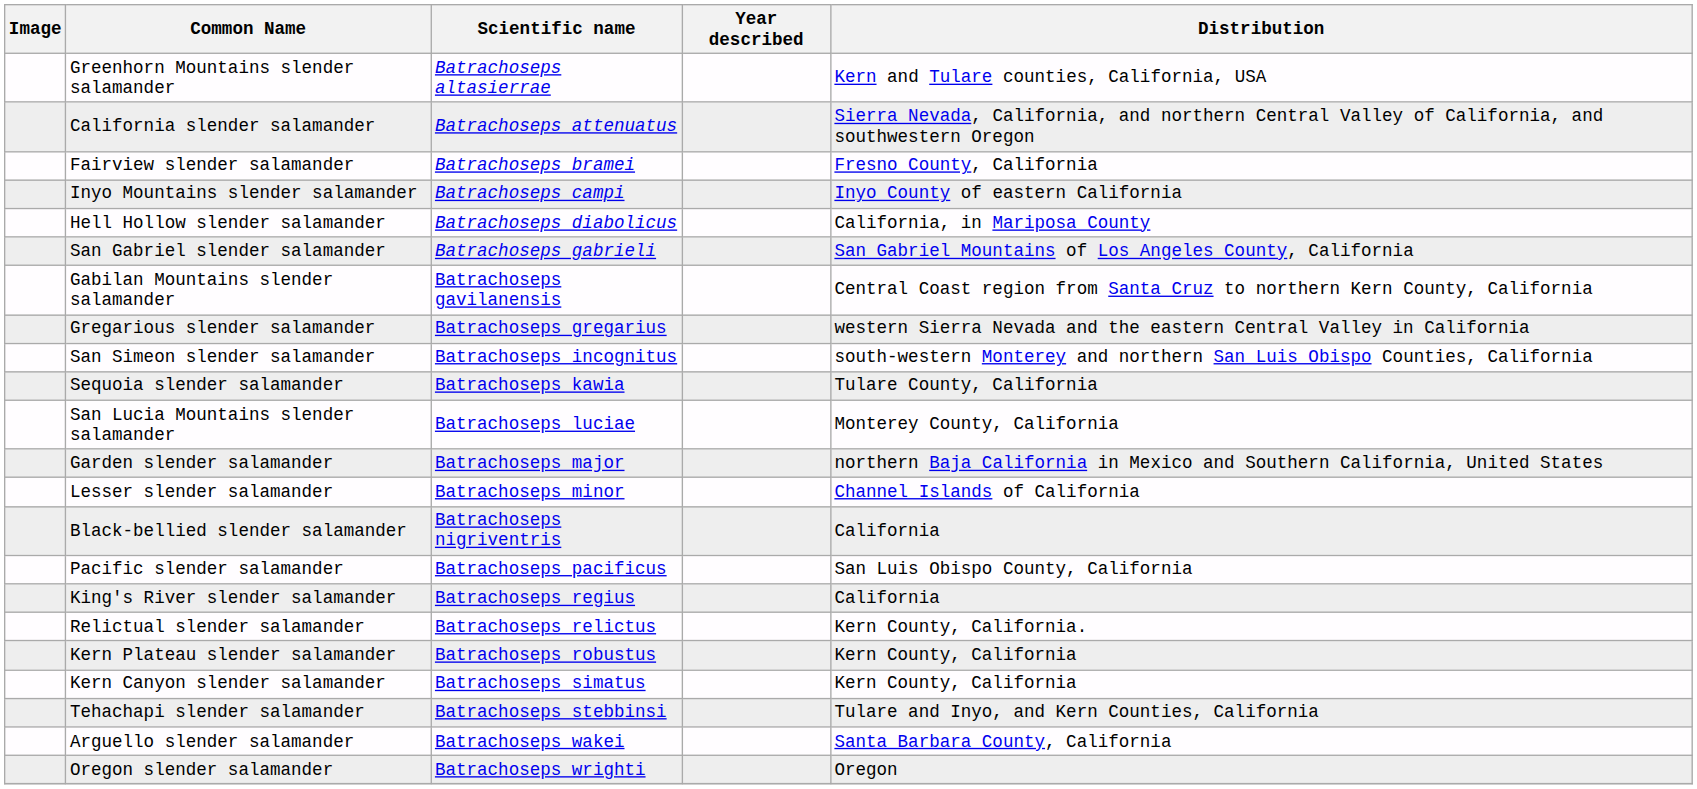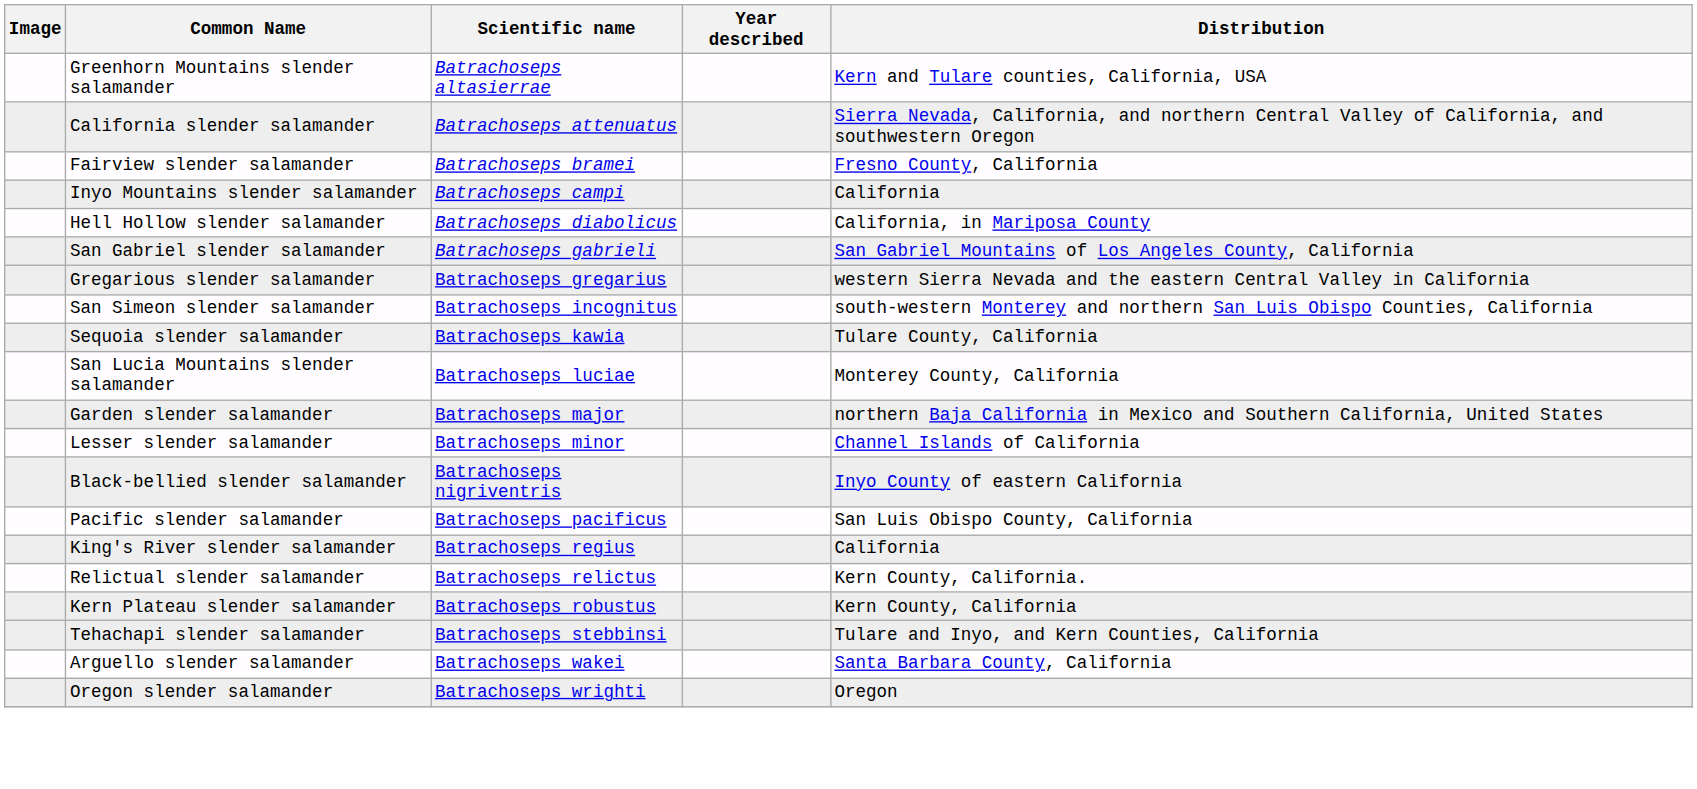 <table class="wikitable">
 <tr>
 <th>Image</th>
 <th>Common Name</th>
 <th>Scientific name</th>
 <th>Year described</th>
 <th>Distribution</th>
 </tr>
 <tr style="background:#FFFDFF;">
 <td></td>
 <td>Greenhorn Mountains slender salamander</td>
 <td><em><a href='#'>Batrachoseps altasierrae</a></em></td>
 <td></td>
 <td><a href='#'>Kern</a> and <a href='#'>Tulare</a> counties, California, USA</td>
 </tr>
 <tr style="background:#EEEEEE;">
 <td></td>
 <td>California slender salamander</td>
 <td><em><a href='#'>Batrachoseps attenuatus</a></em></td>
 <td></td>
 <td><a href='#'>Sierra Nevada</a>, California, and northern Central Valley of California, and southwestern Oregon</td>
 </tr>
 <tr style="background:#FFFDFF;">
 <td></td>
 <td>Fairview slender salamander</td>
 <td><em><a href='#'>Batrachoseps bramei</a></em></td>
 <td></td>
 <td><a href='#'>Fresno County</a>, California</td>
 </tr>
 <tr style="background:#EEEEEE;">
 <td></td>
 <td>Inyo Mountains slender salamander</td>
 <td><em><a href='#'>Batrachoseps campi</a></em></td>
 <td></td>
-<td><a href='#'>Inyo County</a> of eastern California</td>
+<td>California</td>
 </tr>
 <tr style="background:#FFFDFF;">
 <td></td>
 <td>Hell Hollow slender salamander</td>
 <td><em><a href='#'>Batrachoseps diabolicus</a></em></td>
 <td></td>
 <td>California, in <a href='#'>Mariposa County</a></td>
 </tr>
 <tr style="background:#EEEEEE;">
 <td></td>
 <td>San Gabriel slender salamander</td>
 <td><em><a href='#'>Batrachoseps gabrieli</a></em></td>
 <td></td>
 <td><a href='#'>San Gabriel Mountains</a> of <a href='#'>Los Angeles County</a>, California</td>
-</tr>
-<tr style="background:#FFFDFF;">
-<td></td>
-<td>Gabilan Mountains slender salamander<em></td>
-<td></em><a href='#'>Batrachoseps gavilanensis</a><em></td>
-<td></td>
-<td>Central Coast region from <a href='#'>Santa Cruz</a> to northern Kern County, California</td>
 </tr>
 <tr style="background:#EEEEEE;">
 <td></td>
 <td>Gregarious slender salamander</td>
 <td></em><a href='#'>Batrachoseps gregarius</a><em></td>
 <td></td>
 <td>western Sierra Nevada and the eastern Central Valley in California</td>
 </tr>
 <tr style="background:#FFFDFF;">
 <td></td>
 <td>San Simeon slender salamander</td>
 <td></em><a href='#'>Batrachoseps incognitus</a><em></td>
 <td></td>
 <td>south-western <a href='#'>Monterey</a> and northern <a href='#'>San Luis Obispo</a> Counties, California</td>
 </tr>
 <tr style="background:#EEEEEE;">
 <td></td>
 <td>Sequoia slender salamander</td>
 <td></em><a href='#'>Batrachoseps kawia</a><em></td>
 <td></td>
 <td>Tulare County, California</td>
 </tr>
 <tr style="background:#FFFDFF;">
 <td></td>
 <td>San Lucia Mountains slender salamander</td>
 <td></em><a href='#'>Batrachoseps luciae</a><em></td>
 <td></td>
 <td>Monterey County, California</td>
 </tr>
 <tr style="background:#EEEEEE;">
 <td></td>
 <td>Garden slender salamander</td>
 <td></em><a href='#'>Batrachoseps major</a><em></td>
 <td></td>
 <td>northern <a href='#'>Baja California</a> in Mexico and Southern California, United States</td>
 </tr>
 <tr style="background:#FFFDFF;">
 <td></td>
 <td>Lesser slender salamander</td>
 <td></em><a href='#'>Batrachoseps minor</a><em></td>
 <td></td>
 <td><a href='#'>Channel Islands</a> of California</td>
 </tr>
 <tr style="background:#EEEEEE;">
 <td></td>
 <td>Black-bellied slender salamander</td>
 <td></em><a href='#'>Batrachoseps nigriventris</a><em></td>
 <td></td>
-<td>California</td>
+<td><a href='#'>Inyo County</a> of eastern California</td>
 </tr>
 <tr style="background:#FFFDFF;">
 <td></td>
 <td>Pacific slender salamander</td>
 <td></em><a href='#'>Batrachoseps pacificus</a><em></td>
 <td></td>
 <td>San Luis Obispo County, California</td>
 </tr>
 <tr style="background:#EEEEEE;">
 <td></td>
 <td>King's River slender salamander</td>
 <td></em><a href='#'>Batrachoseps regius</a><em></td>
 <td></td>
 <td>California</td>
 </tr>
 <tr style="background:#FFFDFF;">
 <td></td>
 <td>Relictual slender salamander</td>
 <td></em><a href='#'>Batrachoseps relictus</a><em></td>
 <td></td>
 <td>Kern County, California.</td>
 </tr>
 <tr style="background:#EEEEEE;">
 <td></td>
 <td>Kern Plateau slender salamander</td>
 <td></em><a href='#'>Batrachoseps robustus</a><em></td>
 <td></td>
 <td>Kern County, California</td>
 </tr>
-<tr style="background:#FFFDFF;">
-<td></td>
-<td>Kern Canyon slender salamander</td>
-<td></em><a href='#'>Batrachoseps simatus</a><em></td>
-<td></td>
-<td>Kern County, California</td>
-</tr>
 <tr style="background:#EEEEEE;">
 <td></td>
 <td>Tehachapi slender salamander</td>
 <td></em><a href='#'>Batrachoseps stebbinsi</a><em></td>
 <td></td>
 <td>Tulare and Inyo, and Kern Counties, California</td>
 </tr>
 <tr style="background:#FFFDFF;">
 <td></td>
 <td>Arguello slender salamander</td>
 <td></em><a href='#'>Batrachoseps wakei</a><em></td>
 <td></td>
 <td><a href='#'>Santa Barbara County</a>, California</td>
 </tr>
 <tr style="background:#EEEEEE;">
 <td></td>
 <td>Oregon slender salamander</td>
 <td></em><a href='#'>Batrachoseps wrighti</a><em></td>
 <td></td>
 <td>Oregon</td>
 </tr>
 <tr>
 </tr>
 </table>
